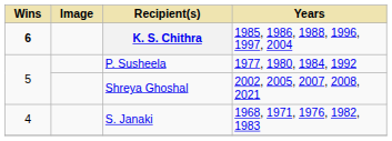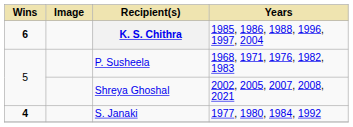 <table class="wikitable sortable plainrowheaders" style="width:60%">
 <tr>
 <th scope="col" style="background-color:#EFE4B0;width:5%;">Wins</th>
 <th scope="col" style="background-color:#EFE4B0;width:5%" class="unsortable">Image</th>
 <th scope="col" style="background-color:#EFE4B0;width:20%;">Recipient(s)</th>
 <th scope="col" style="background-color:#EFE4B0;width:24%;">Years</th>
 </tr>
 <tr>
 <td style="text-align:center;"><strong>6</strong></td>
 <td></td>
 <th scope="row"><a href='#'>K. S. Chithra</a></th>
 <td><a href='#'>1985</a>, <a href='#'>1986</a>, <a href='#'>1988</a>, <a href='#'>1996</a>, <a href='#'>1997</a>, <a href='#'>2004</a></td>
 </tr>
 <tr>
 <td style="text-align:center;" rowspan=2>5</td>
 <td></td>
 <td><a href='#'>P. Susheela</a></td>
-<td><a href='#'>1977</a>, <a href='#'>1980</a>, <a href='#'>1984</a>, <a href='#'>1992</a></td>
+<td><a href='#'>1968</a>, <a href='#'>1971</a>, <a href='#'>1976</a>, <a href='#'>1982</a>, <a href='#'>1983</a></td>
 </tr>
 <tr>
 <td></td>
 <td><a href='#'>Shreya Ghoshal</a></td>
 <td><a href='#'>2002</a>, <a href='#'>2005</a>, <a href='#'>2007</a>, <a href='#'>2008</a>, <a href='#'>2021</a></td>
 </tr>
 <tr>
-<td style="text-align:center;">4</td>
+<td style="text-align:center;"><strong>4</strong></td>
 <td></td>
 <td><a href='#'>S. Janaki</a></td>
-<td><a href='#'>1968</a>, <a href='#'>1971</a>, <a href='#'>1976</a>, <a href='#'>1982</a>, <a href='#'>1983</a></td>
+<td><a href='#'>1977</a>, <a href='#'>1980</a>, <a href='#'>1984</a>, <a href='#'>1992</a></td>
 </tr>
 <tr>
 </tr>
 </table>
